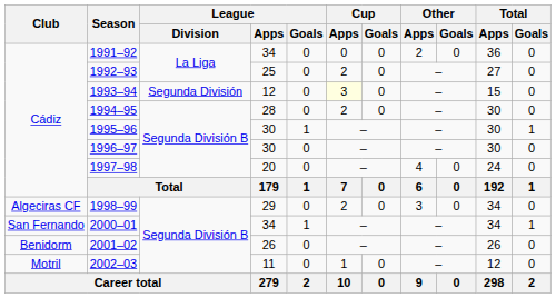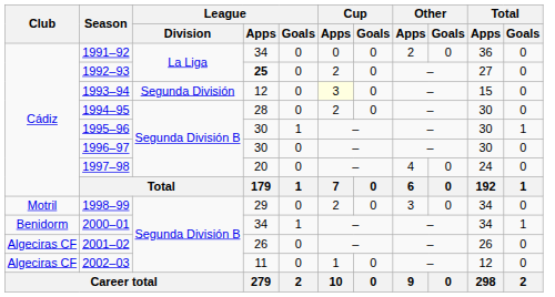 <table class="wikitable" style="text-align: center;">
 <tr>
 <th rowspan="2">Club</th>
 <th rowspan="2">Season</th>
 <th colspan="3">League</th>
 <th colspan="2">Cup</th>
 <th colspan="2">Other</th>
 <th colspan="2">Total</th>
 </tr>
 <tr>
 <th>Division</th>
 <th>Apps</th>
 <th>Goals</th>
 <th>Apps</th>
 <th>Goals</th>
 <th>Apps</th>
 <th>Goals</th>
 <th>Apps</th>
 <th>Goals</th>
 </tr>
 <tr>
 <td rowspan="8" valign="center"><a href='#'>Cádiz</a></td>
 <td><a href='#'>1991–92</a></td>
 <td rowspan="2"><a href='#'>La Liga</a></td>
 <td>34</td>
 <td>0</td>
 <td>0</td>
 <td>0</td>
 <td>2</td>
 <td>0</td>
 <td>36</td>
 <td>0</td>
 </tr>
 <tr>
 <td><a href='#'>1992–93</a></td>
-<td>25</td>
+<td><strong>25</strong></td>
 <td>0</td>
 <td>2</td>
 <td>0</td>
 <td colspan="2">–</td>
 <td>27</td>
 <td>0</td>
 </tr>
 <tr>
 <td><a href='#'>1993–94</a></td>
 <td><a href='#'>Segunda División</a></td>
 <td>12</td>
 <td>0</td>
 <td style="background: lightyellow;">3</td>
 <td>0</td>
 <td colspan="2">–</td>
 <td>15</td>
 <td>0</td>
 </tr>
 <tr>
 <td><a href='#'>1994–95</a></td>
 <td rowspan="4"><a href='#'>Segunda División B</a></td>
 <td>28</td>
 <td>0</td>
 <td>2</td>
 <td>0</td>
 <td colspan="2">–</td>
 <td>30</td>
 <td>0</td>
 </tr>
 <tr>
 <td><a href='#'>1995–96</a></td>
 <td>30</td>
 <td>1</td>
 <td colspan="2">–</td>
 <td colspan="2">–</td>
 <td>30</td>
 <td>1</td>
 </tr>
 <tr>
 <td><a href='#'>1996–97</a></td>
 <td>30</td>
 <td>0</td>
 <td colspan="2">–</td>
 <td colspan="2">–</td>
 <td>30</td>
 <td>0</td>
 </tr>
 <tr>
 <td><a href='#'>1997–98</a></td>
 <td>20</td>
 <td>0</td>
 <td colspan="2">–</td>
 <td>4</td>
 <td>0</td>
 <td>24</td>
 <td>0</td>
 </tr>
 <tr>
 <th colspan="2">Total</th>
 <th>179</th>
 <th>1</th>
 <th>7</th>
 <th>0</th>
 <th>6</th>
 <th>0</th>
 <th>192</th>
 <th>1</th>
 </tr>
 <tr>
-<td valign="center"><a href='#'>Algeciras CF</a></td>
+<td valign="center"><a href='#'>Motril</a></td>
 <td><a href='#'>1998–99</a></td>
 <td rowspan="4"><a href='#'>Segunda División B</a></td>
 <td>29</td>
 <td>0</td>
 <td>2</td>
 <td>0</td>
 <td>3</td>
 <td>0</td>
 <td>34</td>
 <td>0</td>
 </tr>
 <tr>
-<td valign="center"><a href='#'>San Fernando</a></td>
+<td valign="center"><a href='#'>Benidorm</a></td>
 <td><a href='#'>2000–01</a></td>
 <td>34</td>
 <td>1</td>
 <td colspan="2">–</td>
 <td colspan="2">–</td>
 <td>34</td>
 <td>1</td>
 </tr>
 <tr>
-<td valign="center"><a href='#'>Benidorm</a></td>
+<td valign="center"><a href='#'>Algeciras CF</a></td>
 <td><a href='#'>2001–02</a></td>
 <td>26</td>
 <td>0</td>
 <td colspan="2">–</td>
 <td colspan="2">–</td>
 <td>26</td>
 <td>0</td>
 </tr>
 <tr>
-<td valign="center"><a href='#'>Motril</a></td>
+<td valign="center"><a href='#'>Algeciras CF</a></td>
 <td><a href='#'>2002–03</a></td>
 <td>11</td>
 <td>0</td>
 <td>1</td>
 <td>0</td>
 <td colspan="2">–</td>
 <td>12</td>
 <td>0</td>
 </tr>
 <tr>
 <th colspan="3">Career total</th>
 <th>279</th>
 <th>2</th>
 <th>10</th>
 <th>0</th>
 <th>9</th>
 <th>0</th>
 <th>298</th>
 <th>2</th>
 </tr>
 </table>
